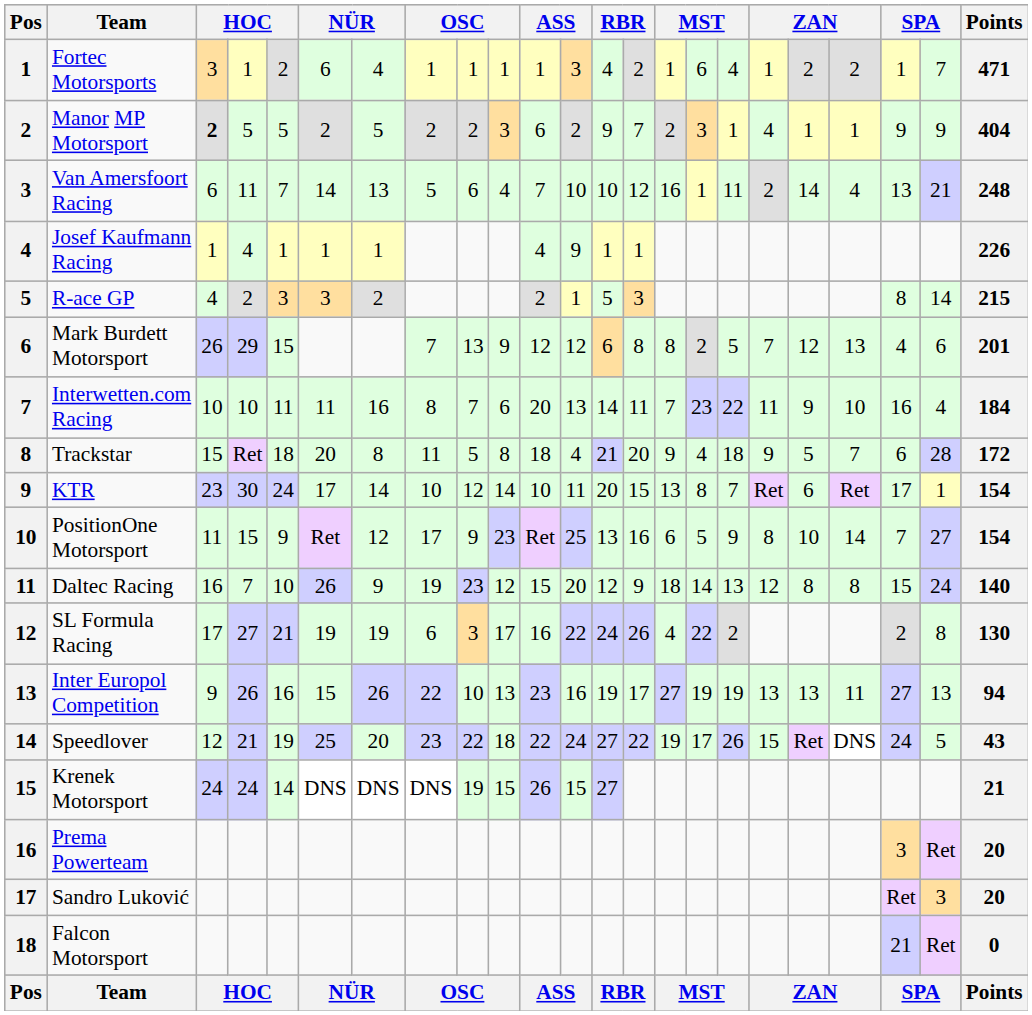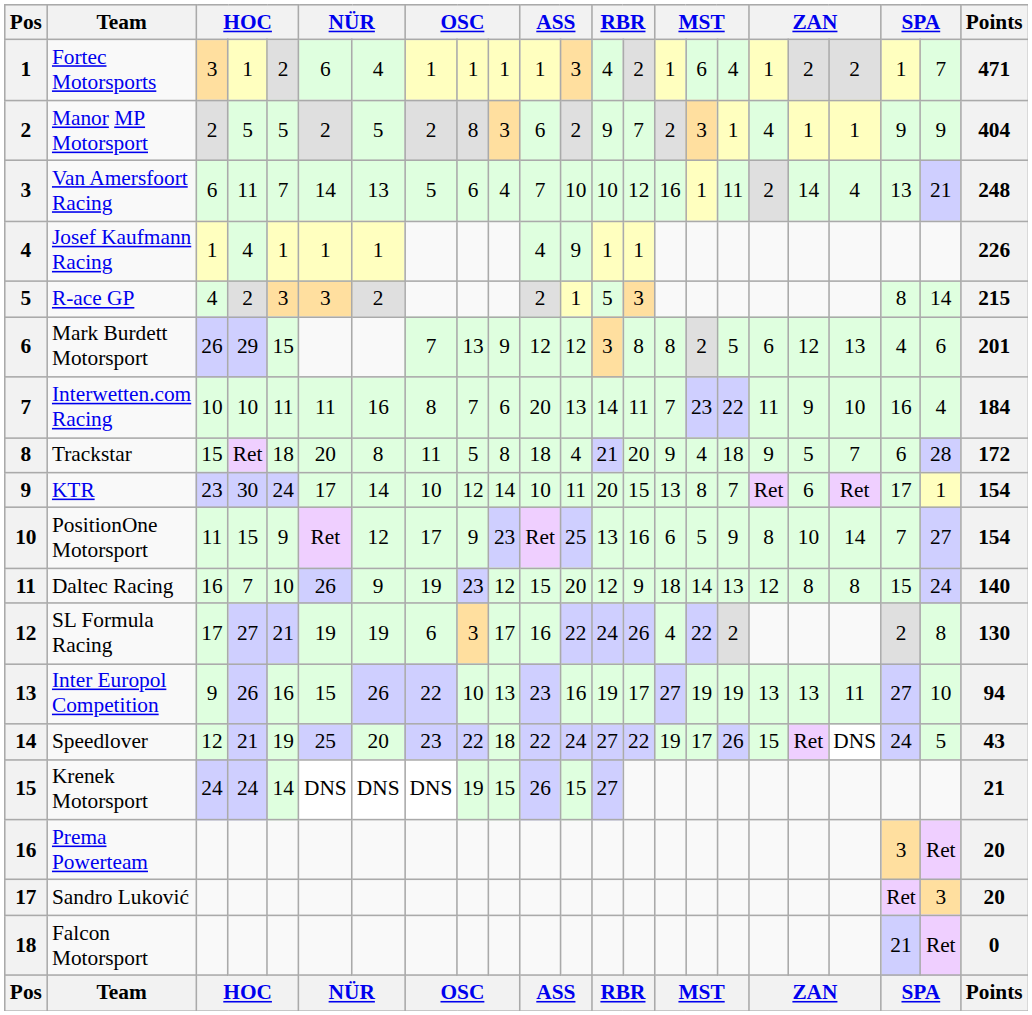 <table class="wikitable" style="font-size:85%; text-align:center">
 <tr>
 <th>Pos</th>
 <th>Team</th>
 <th colspan=3><a href='#'>HOC</a><br></th>
 <th colspan=2><a href='#'>NÜR</a><br></th>
 <th colspan=3><a href='#'>OSC</a><br></th>
 <th colspan=2><a href='#'>ASS</a><br></th>
 <th colspan=2><a href='#'>RBR</a><br></th>
 <th colspan=3><a href='#'>MST</a><br></th>
 <th colspan=3><a href='#'>ZAN</a><br></th>
 <th colspan=2><a href='#'>SPA</a><br></th>
 <th>Points</th>
 </tr>
 <tr>
 <th>1</th>
 <td align=left> <a href='#'>Fortec Motorsports</a></td>
 <td style="background:#FFDF9F;">3</td>
 <td style="background:#FFFFBF;">1</td>
 <td style="background:#DFDFDF;">2</td>
 <td style="background:#DFFFDF;">6</td>
 <td style="background:#DFFFDF;">4</td>
 <td style="background:#FFFFBF;">1</td>
 <td style="background:#FFFFBF;">1</td>
 <td style="background:#FFFFBF;">1</td>
 <td style="background:#FFFFBF;">1</td>
 <td style="background:#FFDF9F;">3</td>
 <td style="background:#DFFFDF;">4</td>
 <td style="background:#DFDFDF;">2</td>
 <td style="background:#FFFFBF;">1</td>
 <td style="background:#DFFFDF;">6</td>
 <td style="background:#DFFFDF;">4</td>
 <td style="background:#FFFFBF;">1</td>
 <td style="background:#DFDFDF;">2</td>
 <td style="background:#DFDFDF;">2</td>
 <td style="background:#FFFFBF;">1</td>
 <td style="background:#DFFFDF;">7</td>
 <th>471</th>
 </tr>
 <tr>
 <th>2</th>
 <td align=left> <a href='#'>Manor</a> <a href='#'>MP Motorsport</a></td>
-<td style="background:#DFDFDF;"><strong>2</strong></td>
+<td style="background:#DFDFDF;">2</td>
 <td style="background:#DFFFDF;">5</td>
 <td style="background:#DFFFDF;">5</td>
 <td style="background:#DFDFDF;">2</td>
 <td style="background:#DFFFDF;">5</td>
 <td style="background:#DFDFDF;">2</td>
-<td style="background:#DFDFDF;">2</td>
+<td style="background:#DFDFDF;">8</td>
 <td style="background:#FFDF9F;">3</td>
 <td style="background:#DFFFDF;">6</td>
 <td style="background:#DFDFDF;">2</td>
 <td style="background:#DFFFDF;">9</td>
 <td style="background:#DFFFDF;">7</td>
 <td style="background:#DFDFDF;">2</td>
 <td style="background:#FFDF9F;">3</td>
 <td style="background:#FFFFBF;">1</td>
 <td style="background:#DFFFDF;">4</td>
 <td style="background:#FFFFBF;">1</td>
 <td style="background:#FFFFBF;">1</td>
 <td style="background:#DFFFDF;">9</td>
 <td style="background:#DFFFDF;">9</td>
 <th>404</th>
 </tr>
 <tr>
 <th>3</th>
 <td align=left> <a href='#'>Van Amersfoort Racing</a></td>
 <td style="background:#DFFFDF;">6</td>
 <td style="background:#DFFFDF;">11</td>
 <td style="background:#DFFFDF;">7</td>
 <td style="background:#DFFFDF;">14</td>
 <td style="background:#DFFFDF;">13</td>
 <td style="background:#DFFFDF;">5</td>
 <td style="background:#DFFFDF;">6</td>
 <td style="background:#DFFFDF;">4</td>
 <td style="background:#DFFFDF;">7</td>
 <td style="background:#DFFFDF;">10</td>
 <td style="background:#DFFFDF;">10</td>
 <td style="background:#DFFFDF;">12</td>
 <td style="background:#DFFFDF;">16</td>
 <td style="background:#FFFFBF;">1</td>
 <td style="background:#DFFFDF;">11</td>
 <td style="background:#DFDFDF;">2</td>
 <td style="background:#DFFFDF;">14</td>
 <td style="background:#DFFFDF;">4</td>
 <td style="background:#DFFFDF;">13</td>
 <td style="background:#CFCFFF;">21</td>
 <th>248</th>
 </tr>
 <tr>
 <th>4</th>
 <td align=left> <a href='#'>Josef Kaufmann Racing</a></td>
 <td style="background:#FFFFBF;">1</td>
 <td style="background:#DFFFDF;">4</td>
 <td style="background:#FFFFBF;">1</td>
 <td style="background:#FFFFBF;">1</td>
 <td style="background:#FFFFBF;">1</td>
 <td></td>
 <td></td>
 <td></td>
 <td style="background:#DFFFDF;">4</td>
 <td style="background:#DFFFDF;">9</td>
 <td style="background:#FFFFBF;">1</td>
 <td style="background:#FFFFBF;">1</td>
 <td></td>
 <td></td>
 <td></td>
 <td></td>
 <td></td>
 <td></td>
 <td></td>
 <td></td>
 <th>226</th>
 </tr>
 <tr>
 <th>5</th>
 <td align=left> <a href='#'>R-ace GP</a></td>
 <td style="background:#DFFFDF;">4</td>
 <td style="background:#DFDFDF;">2</td>
 <td style="background:#FFDF9F;">3</td>
 <td style="background:#FFDF9F;">3</td>
 <td style="background:#DFDFDF;">2</td>
 <td></td>
 <td></td>
 <td></td>
 <td style="background:#DFDFDF;">2</td>
 <td style="background:#FFFFBF;">1</td>
 <td style="background:#DFFFDF;">5</td>
 <td style="background:#FFDF9F;">3</td>
 <td></td>
 <td></td>
 <td></td>
 <td></td>
 <td></td>
 <td></td>
 <td style="background:#DFFFDF;">8</td>
 <td style="background:#DFFFDF;">14</td>
 <th>215</th>
 </tr>
 <tr>
 <th>6</th>
 <td align=left> Mark Burdett Motorsport</td>
 <td style="background:#CFCFFF;">26</td>
 <td style="background:#CFCFFF;">29</td>
 <td style="background:#DFFFDF;">15</td>
 <td></td>
 <td></td>
 <td style="background:#DFFFDF;">7</td>
 <td style="background:#DFFFDF;">13</td>
 <td style="background:#DFFFDF;">9</td>
 <td style="background:#DFFFDF;">12</td>
 <td style="background:#DFFFDF;">12</td>
-<td style="background:#FFDF9F;">6</td>
+<td style="background:#FFDF9F;">3</td>
 <td style="background:#DFFFDF;">8</td>
 <td style="background:#DFFFDF;">8</td>
 <td style="background:#DFDFDF;">2</td>
 <td style="background:#DFFFDF;">5</td>
-<td style="background:#DFFFDF;">7</td>
+<td style="background:#DFFFDF;">6</td>
 <td style="background:#DFFFDF;">12</td>
 <td style="background:#DFFFDF;">13</td>
 <td style="background:#DFFFDF;">4</td>
 <td style="background:#DFFFDF;">6</td>
 <th>201</th>
 </tr>
 <tr>
 <th>7</th>
 <td align=left> <a href='#'>Interwetten.com Racing</a></td>
 <td style="background:#DFFFDF;">10</td>
 <td style="background:#DFFFDF;">10</td>
 <td style="background:#DFFFDF;">11</td>
 <td style="background:#DFFFDF;">11</td>
 <td style="background:#DFFFDF;">16</td>
 <td style="background:#DFFFDF;">8</td>
 <td style="background:#DFFFDF;">7</td>
 <td style="background:#DFFFDF;">6</td>
 <td style="background:#DFFFDF;">20</td>
 <td style="background:#DFFFDF;">13</td>
 <td style="background:#DFFFDF;">14</td>
 <td style="background:#DFFFDF;">11</td>
 <td style="background:#DFFFDF;">7</td>
 <td style="background:#CFCFFF;">23</td>
 <td style="background:#CFCFFF;">22</td>
 <td style="background:#DFFFDF;">11</td>
 <td style="background:#DFFFDF;">9</td>
 <td style="background:#DFFFDF;">10</td>
 <td style="background:#DFFFDF;">16</td>
 <td style="background:#DFFFDF;">4</td>
 <th>184</th>
 </tr>
 <tr>
 <th>8</th>
 <td align=left> Trackstar</td>
 <td style="background:#DFFFDF;">15</td>
 <td style="background:#EFCFFF;">Ret</td>
 <td style="background:#DFFFDF;">18</td>
 <td style="background:#DFFFDF;">20</td>
 <td style="background:#DFFFDF;">8</td>
 <td style="background:#DFFFDF;">11</td>
 <td style="background:#DFFFDF;">5</td>
 <td style="background:#DFFFDF;">8</td>
 <td style="background:#DFFFDF;">18</td>
 <td style="background:#DFFFDF;">4</td>
 <td style="background:#CFCFFF;">21</td>
 <td style="background:#DFFFDF;">20</td>
 <td style="background:#DFFFDF;">9</td>
 <td style="background:#DFFFDF;">4</td>
 <td style="background:#DFFFDF;">18</td>
 <td style="background:#DFFFDF;">9</td>
 <td style="background:#DFFFDF;">5</td>
 <td style="background:#DFFFDF;">7</td>
 <td style="background:#DFFFDF;">6</td>
 <td style="background:#CFCFFF;">28</td>
 <th>172</th>
 </tr>
 <tr>
 <th>9</th>
 <td align=left> <a href='#'>KTR</a></td>
 <td style="background:#CFCFFF;">23</td>
 <td style="background:#CFCFFF;">30</td>
 <td style="background:#CFCFFF;">24</td>
 <td style="background:#DFFFDF;">17</td>
 <td style="background:#DFFFDF;">14</td>
 <td style="background:#DFFFDF;">10</td>
 <td style="background:#DFFFDF;">12</td>
 <td style="background:#DFFFDF;">14</td>
 <td style="background:#DFFFDF;">10</td>
 <td style="background:#DFFFDF;">11</td>
 <td style="background:#DFFFDF;">20</td>
 <td style="background:#DFFFDF;">15</td>
 <td style="background:#DFFFDF;">13</td>
 <td style="background:#DFFFDF;">8</td>
 <td style="background:#DFFFDF;">7</td>
 <td style="background:#EFCFFF;">Ret</td>
 <td style="background:#DFFFDF;">6</td>
 <td style="background:#EFCFFF;">Ret</td>
 <td style="background:#DFFFDF;">17</td>
 <td style="background:#FFFFBF;">1</td>
 <th>154</th>
 </tr>
 <tr>
 <th>10</th>
 <td align=left> PositionOne Motorsport</td>
 <td style="background:#DFFFDF;">11</td>
 <td style="background:#DFFFDF;">15</td>
 <td style="background:#DFFFDF;">9</td>
 <td style="background:#EFCFFF;">Ret</td>
 <td style="background:#DFFFDF;">12</td>
 <td style="background:#DFFFDF;">17</td>
 <td style="background:#DFFFDF;">9</td>
 <td style="background:#CFCFFF;">23</td>
 <td style="background:#EFCFFF;">Ret</td>
 <td style="background:#CFCFFF;">25</td>
 <td style="background:#DFFFDF;">13</td>
 <td style="background:#DFFFDF;">16</td>
 <td style="background:#DFFFDF;">6</td>
 <td style="background:#DFFFDF;">5</td>
 <td style="background:#DFFFDF;">9</td>
 <td style="background:#DFFFDF;">8</td>
 <td style="background:#DFFFDF;">10</td>
 <td style="background:#DFFFDF;">14</td>
 <td style="background:#DFFFDF;">7</td>
 <td style="background:#CFCFFF;">27</td>
 <th>154</th>
 </tr>
 <tr>
 <th>11</th>
 <td align=left> Daltec Racing</td>
 <td style="background:#DFFFDF;">16</td>
 <td style="background:#DFFFDF;">7</td>
 <td style="background:#DFFFDF;">10</td>
 <td style="background:#CFCFFF;">26</td>
 <td style="background:#DFFFDF;">9</td>
 <td style="background:#DFFFDF;">19</td>
 <td style="background:#CFCFFF;">23</td>
 <td style="background:#DFFFDF;">12</td>
 <td style="background:#DFFFDF;">15</td>
 <td style="background:#DFFFDF;">20</td>
 <td style="background:#DFFFDF;">12</td>
 <td style="background:#DFFFDF;">9</td>
 <td style="background:#DFFFDF;">18</td>
 <td style="background:#DFFFDF;">14</td>
 <td style="background:#DFFFDF;">13</td>
 <td style="background:#DFFFDF;">12</td>
 <td style="background:#DFFFDF;">8</td>
 <td style="background:#DFFFDF;">8</td>
 <td style="background:#DFFFDF;">15</td>
 <td style="background:#CFCFFF;">24</td>
 <th>140</th>
 </tr>
 <tr>
 <th>12</th>
 <td align=left> SL Formula Racing</td>
 <td style="background:#DFFFDF;">17</td>
 <td style="background:#CFCFFF;">27</td>
 <td style="background:#CFCFFF;">21</td>
 <td style="background:#DFFFDF;">19</td>
 <td style="background:#DFFFDF;">19</td>
 <td style="background:#DFFFDF;">6</td>
 <td style="background:#FFDF9F;">3</td>
 <td style="background:#DFFFDF;">17</td>
 <td style="background:#DFFFDF;">16</td>
 <td style="background:#CFCFFF;">22</td>
 <td style="background:#CFCFFF;">24</td>
 <td style="background:#CFCFFF;">26</td>
 <td style="background:#DFFFDF;">4</td>
 <td style="background:#CFCFFF;">22</td>
 <td style="background:#DFDFDF;">2</td>
 <td></td>
 <td></td>
 <td></td>
 <td style="background:#DFDFDF;">2</td>
 <td style="background:#DFFFDF;">8</td>
 <th>130</th>
 </tr>
 <tr>
 <th>13</th>
 <td align=left> <a href='#'>Inter Europol Competition</a></td>
 <td style="background:#DFFFDF;">9</td>
 <td style="background:#CFCFFF;">26</td>
 <td style="background:#DFFFDF;">16</td>
 <td style="background:#DFFFDF;">15</td>
 <td style="background:#CFCFFF;">26</td>
 <td style="background:#CFCFFF;">22</td>
 <td style="background:#DFFFDF;">10</td>
 <td style="background:#DFFFDF;">13</td>
 <td style="background:#CFCFFF;">23</td>
 <td style="background:#DFFFDF;">16</td>
 <td style="background:#DFFFDF;">19</td>
 <td style="background:#DFFFDF;">17</td>
 <td style="background:#CFCFFF;">27</td>
 <td style="background:#DFFFDF;">19</td>
 <td style="background:#DFFFDF;">19</td>
 <td style="background:#DFFFDF;">13</td>
 <td style="background:#DFFFDF;">13</td>
 <td style="background:#DFFFDF;">11</td>
 <td style="background:#CFCFFF;">27</td>
-<td style="background:#DFFFDF;">13</td>
+<td style="background:#DFFFDF;">10</td>
 <th>94</th>
 </tr>
 <tr>
 <th>14</th>
 <td align=left> Speedlover</td>
 <td style="background:#DFFFDF;">12</td>
 <td style="background:#CFCFFF;">21</td>
 <td style="background:#DFFFDF;">19</td>
 <td style="background:#CFCFFF;">25</td>
 <td style="background:#DFFFDF;">20</td>
 <td style="background:#CFCFFF;">23</td>
 <td style="background:#CFCFFF;">22</td>
 <td style="background:#DFFFDF;">18</td>
 <td style="background:#CFCFFF;">22</td>
 <td style="background:#CFCFFF;">24</td>
 <td style="background:#CFCFFF;">27</td>
 <td style="background:#CFCFFF;">22</td>
 <td style="background:#DFFFDF;">19</td>
 <td style="background:#DFFFDF;">17</td>
 <td style="background:#CFCFFF;">26</td>
 <td style="background:#DFFFDF;">15</td>
 <td style="background:#EFCFFF;">Ret</td>
 <td style="background:#FFFFFF;">DNS</td>
 <td style="background:#CFCFFF;">24</td>
 <td style="background:#DFFFDF;">5</td>
 <th>43</th>
 </tr>
 <tr>
 <th>15</th>
 <td align=left> Krenek Motorsport</td>
 <td style="background:#CFCFFF;">24</td>
 <td style="background:#CFCFFF;">24</td>
 <td style="background:#DFFFDF;">14</td>
 <td style="background:#FFFFFF;">DNS</td>
 <td style="background:#FFFFFF;">DNS</td>
 <td style="background:#FFFFFF;">DNS</td>
 <td style="background:#DFFFDF;">19</td>
 <td style="background:#DFFFDF;">15</td>
 <td style="background:#CFCFFF;">26</td>
 <td style="background:#DFFFDF;">15</td>
 <td style="background:#CFCFFF;">27</td>
 <td></td>
 <td></td>
 <td></td>
 <td></td>
 <td></td>
 <td></td>
 <td></td>
 <td></td>
 <td></td>
 <th>21</th>
 </tr>
 <tr>
 <th>16</th>
 <td align=left> <a href='#'>Prema Powerteam</a></td>
 <td></td>
 <td></td>
 <td></td>
 <td></td>
 <td></td>
 <td></td>
 <td></td>
 <td></td>
 <td></td>
 <td></td>
 <td></td>
 <td></td>
 <td></td>
 <td></td>
 <td></td>
 <td></td>
 <td></td>
 <td></td>
 <td style="background:#FFDF9F;">3</td>
 <td style="background:#EFCFFF;">Ret</td>
 <th>20</th>
 </tr>
 <tr>
 <th>17</th>
 <td align=left> Sandro Luković</td>
 <td></td>
 <td></td>
 <td></td>
 <td></td>
 <td></td>
 <td></td>
 <td></td>
 <td></td>
 <td></td>
 <td></td>
 <td></td>
 <td></td>
 <td></td>
 <td></td>
 <td></td>
 <td></td>
 <td></td>
 <td></td>
 <td style="background:#EFCFFF;">Ret</td>
 <td style="background:#FFDF9F;">3</td>
 <th>20</th>
 </tr>
 <tr>
 <th>18</th>
 <td align=left> Falcon Motorsport</td>
 <td></td>
 <td></td>
 <td></td>
 <td></td>
 <td></td>
 <td></td>
 <td></td>
 <td></td>
 <td></td>
 <td></td>
 <td></td>
 <td></td>
 <td></td>
 <td></td>
 <td></td>
 <td></td>
 <td></td>
 <td></td>
 <td style="background:#CFCFFF;">21</td>
 <td style="background:#EFCFFF;">Ret</td>
 <th>0</th>
 </tr>
 <tr>
 <th>Pos</th>
 <th>Team</th>
 <th colspan=3><a href='#'>HOC</a><br></th>
 <th colspan=2><a href='#'>NÜR</a><br></th>
 <th colspan=3><a href='#'>OSC</a><br></th>
 <th colspan=2><a href='#'>ASS</a><br></th>
 <th colspan=2><a href='#'>RBR</a><br></th>
 <th colspan=3><a href='#'>MST</a><br></th>
 <th colspan=3><a href='#'>ZAN</a><br></th>
 <th colspan=2><a href='#'>SPA</a><br></th>
 <th>Points</th>
 </tr>
 </table>
